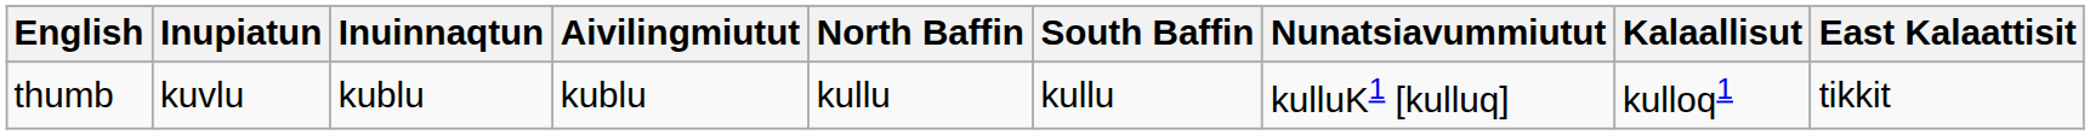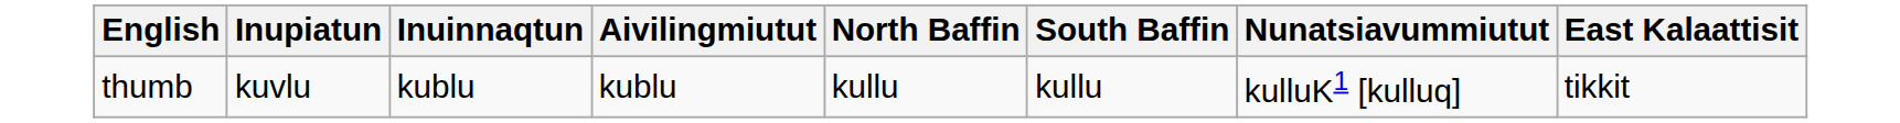 <table class="wikitable" style="margin: auto;">
 <tr>
 <th>English</th>
 <th>Inupiatun</th>
 <th>Inuinnaqtun</th>
 <th>Aivilingmiutut</th>
 <th>North Baffin</th>
 <th>South Baffin</th>
 <th>Nunatsiavummiutut</th>
-<th>Kalaallisut</th>
 <th>East Kalaattisit</th>
 </tr>
 <tr>
 <td>thumb</td>
 <td>kuvlu</td>
 <td>kublu</td>
 <td>kublu</td>
 <td>kullu</td>
 <td>kullu</td>
 <td>kulluK<sup><a href='#'>1</a></sup> [kulluq]</td>
-<td>kulloq<sup><a href='#'>1</a></sup> </td>
 <td>tikkit</td>
 </tr>
 </table>
